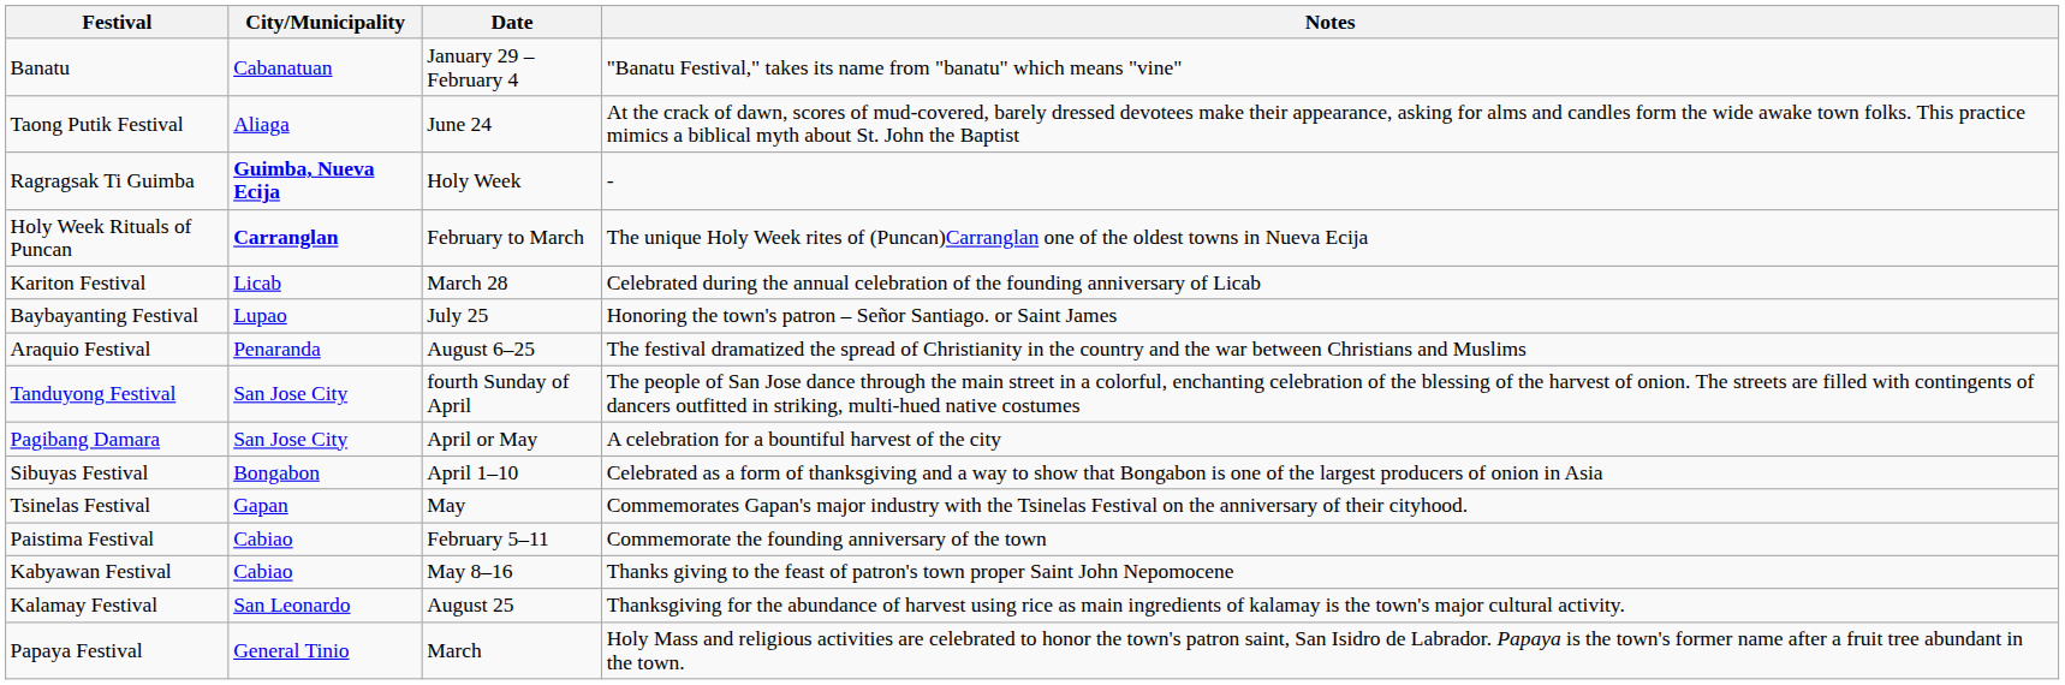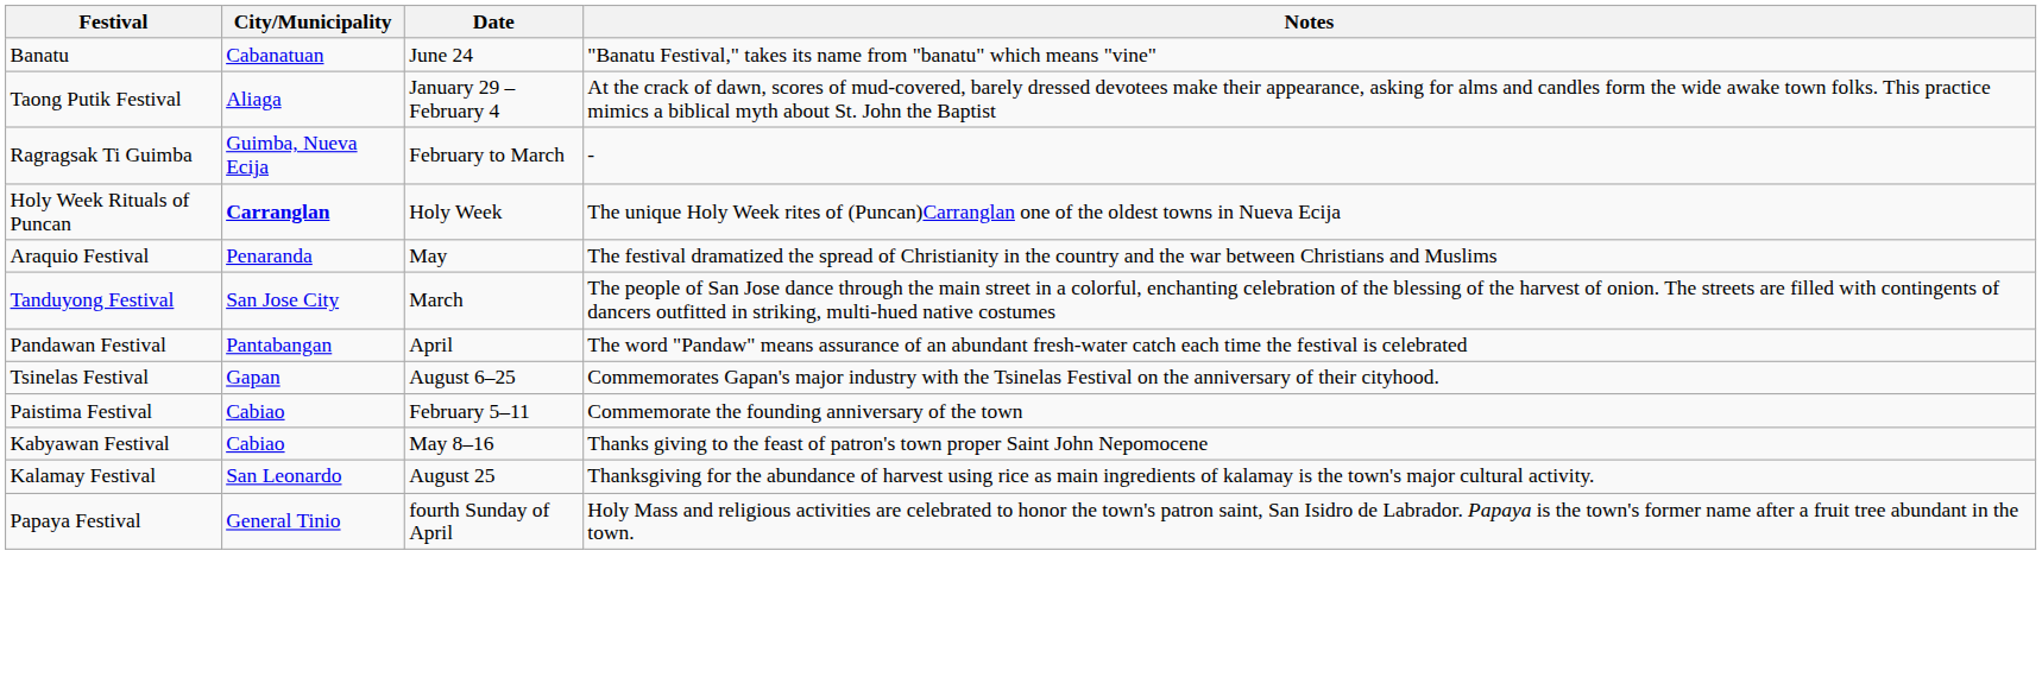 <table class="wikitable sortable">
 <tr>
 <th>Festival</th>
 <th>City/Municipality</th>
 <th>Date</th>
 <th>Notes</th>
 </tr>
 <tr>
 <td>Banatu</td>
 <td><a href='#'>Cabanatuan</a></td>
-<td>January 29 – February 4</td>
+<td>June 24</td>
 <td>"Banatu Festival," takes its name from "banatu" which means "vine"</td>
 </tr>
 <tr>
 <td>Taong Putik Festival</td>
 <td><a href='#'>Aliaga</a></td>
-<td>June 24</td>
+<td>January 29 – February 4</td>
 <td>At the crack of dawn, scores of mud-covered, barely dressed devotees make their appearance, asking for alms and candles form the wide awake town folks. This practice mimics a biblical myth about St. John the Baptist</td>
 </tr>
 <tr>
 <td>Ragragsak Ti Guimba</td>
-<td><strong><a href='#'>Guimba, Nueva Ecija</a></strong></td>
-<td>Holy Week</td>
+<td><a href='#'>Guimba, Nueva Ecija</a></td>
+<td>February to March</td>
 <td Commemorates the farming intangible traditions of the town along with its official naming as the >-</td>
 </tr>
 <tr>
 <td>Holy Week Rituals of Puncan</td>
 <td><strong><a href='#'>Carranglan</a></strong></td>
-<td>February to March</td>
+<td>Holy Week</td>
 <td>The unique Holy Week rites of (Puncan)<a href='#'>Carranglan</a> one of the oldest towns in Nueva Ecija</td>
-</tr>
-<tr>
-<td>Kariton Festival</td>
-<td><a href='#'>Licab</a></td>
-<td>March 28</td>
-<td>Celebrated during the annual celebration of the founding anniversary of Licab</td>
-</tr>
-<tr>
-<td>Baybayanting Festival</td>
-<td><a href='#'>Lupao</a></td>
-<td>July 25</td>
-<td>Honoring the town's patron – Señor Santiago. or Saint James</td>
 </tr>
 <tr>
 <td>Araquio Festival</td>
 <td><a href='#'>Penaranda</a></td>
-<td>August 6–25</td>
+<td>May</td>
 <td>The festival dramatized the spread of Christianity in the country and the war between Christians and Muslims</td>
 </tr>
 <tr>
 <td><a href='#'>Tanduyong Festival</a></td>
 <td><a href='#'>San Jose City</a></td>
-<td>fourth Sunday of April</td>
+<td>March</td>
 <td>The people of San Jose dance through the main street in a colorful, enchanting celebration of the blessing of the harvest of onion. The streets are filled with contingents of dancers outfitted in striking, multi-hued native costumes</td>
 </tr>
 <tr>
-<td><a href='#'>Pagibang Damara</a></td>
-<td><a href='#'>San Jose City</a></td>
-<td>April or May</td>
-<td>A celebration for a bountiful harvest of the city</td>
-</tr>
-<tr>
-<td>Sibuyas Festival</td>
-<td><a href='#'>Bongabon</a></td>
-<td>April 1–10</td>
-<td>Celebrated as a form of thanksgiving and a way to show that Bongabon is one of the largest producers of onion in Asia</td>
+<td>Pandawan Festival</td>
+<td><a href='#'>Pantabangan</a></td>
+<td>April</td>
+<td>The word "Pandaw" means assurance of an abundant fresh-water catch each time the festival is celebrated</td>
 </tr>
 <tr>
 <td>Tsinelas Festival</td>
 <td><a href='#'>Gapan</a></td>
-<td>May</td>
+<td>August 6–25</td>
 <td>Commemorates Gapan's major industry with the Tsinelas Festival on the anniversary of their cityhood.</td>
 </tr>
 <tr>
 <td>Paistima Festival</td>
 <td><a href='#'>Cabiao</a></td>
 <td>February 5–11</td>
 <td>Commemorate the founding anniversary of the town</td>
 </tr>
 <tr>
 <td>Kabyawan Festival</td>
 <td><a href='#'>Cabiao</a></td>
 <td>May 8–16</td>
 <td>Thanks giving to the feast of patron's town proper Saint John Nepomocene</td>
 </tr>
 <tr>
 <td>Kalamay Festival</td>
 <td><a href='#'>San Leonardo</a></td>
 <td>August 25</td>
 <td>Thanksgiving for the abundance of harvest using rice as main ingredients of kalamay is the town's major cultural activity.</td>
 </tr>
 <tr>
 <td>Papaya Festival</td>
 <td><a href='#'>General Tinio</a></td>
-<td>March</td>
+<td>fourth Sunday of April</td>
 <td>Holy Mass and religious activities are celebrated to honor the town's patron saint, San Isidro de Labrador. <em>Papaya</em> is the town's former name after a fruit tree abundant in the town.</td>
 </tr>
 </table>
